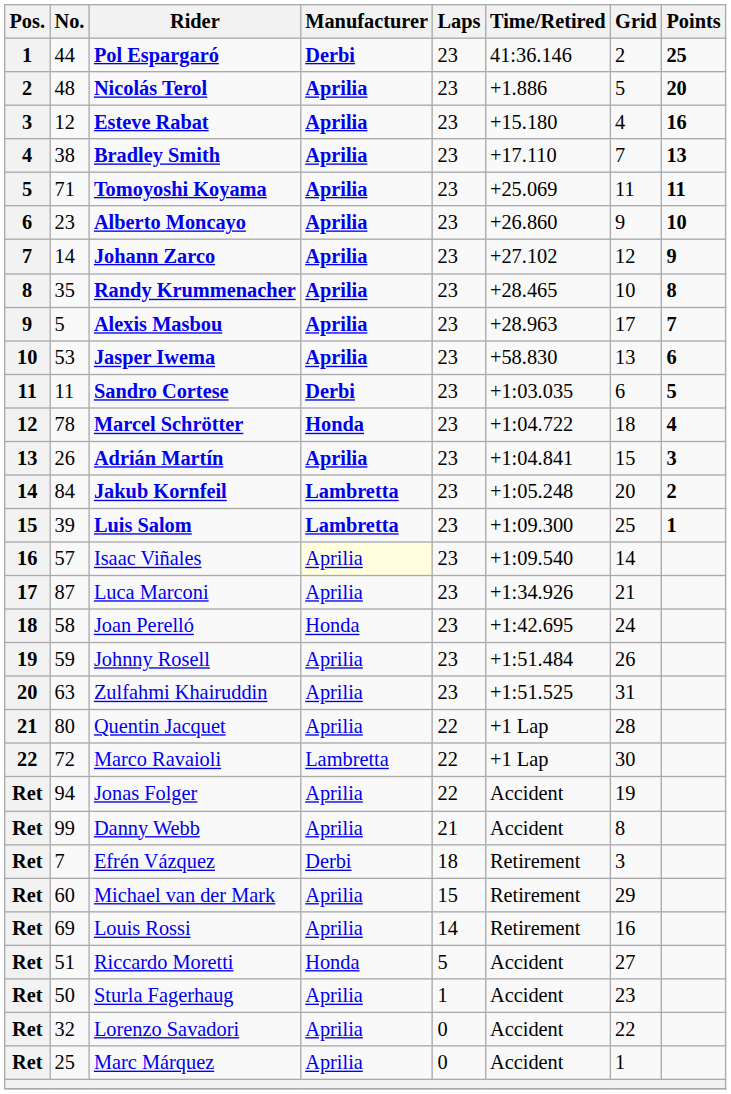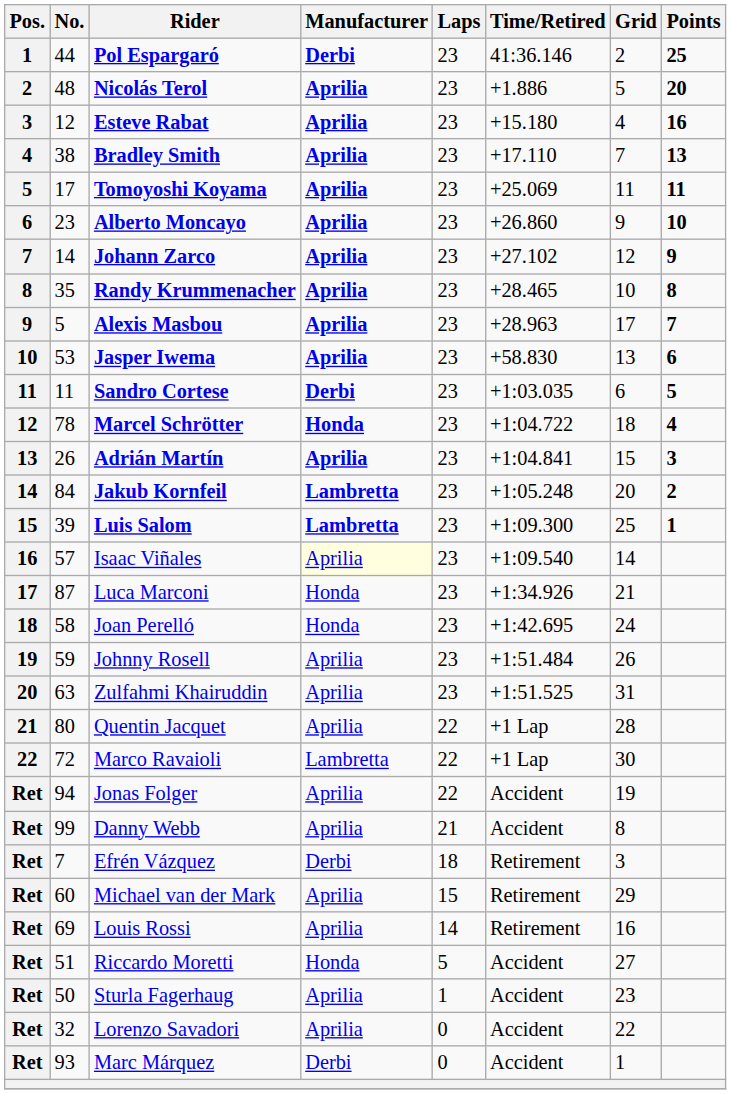 <table class="wikitable" style="font-size: 95%;">
 <tr>
 <th>Pos.</th>
 <th>No.</th>
 <th>Rider</th>
 <th>Manufacturer</th>
 <th>Laps</th>
 <th>Time/Retired</th>
 <th>Grid</th>
 <th>Points</th>
 </tr>
 <tr>
 <th>1</th>
 <td>44</td>
 <td> <strong><a href='#'>Pol Espargaró</a></strong></td>
 <td><strong><a href='#'>Derbi</a></strong></td>
 <td>23</td>
 <td>41:36.146</td>
 <td>2</td>
 <td><strong>25</strong></td>
 </tr>
 <tr>
 <th>2</th>
 <td>48</td>
 <td> <strong><a href='#'>Nicolás Terol</a></strong></td>
 <td><strong><a href='#'>Aprilia</a></strong></td>
 <td>23</td>
 <td>+1.886</td>
 <td>5</td>
 <td><strong>20</strong></td>
 </tr>
 <tr>
 <th>3</th>
 <td>12</td>
 <td> <strong><a href='#'>Esteve Rabat</a></strong></td>
 <td><strong><a href='#'>Aprilia</a></strong></td>
 <td>23</td>
 <td>+15.180</td>
 <td>4</td>
 <td><strong>16</strong></td>
 </tr>
 <tr>
 <th>4</th>
 <td>38</td>
 <td> <strong><a href='#'>Bradley Smith</a></strong></td>
 <td><strong><a href='#'>Aprilia</a></strong></td>
 <td>23</td>
 <td>+17.110</td>
 <td>7</td>
 <td><strong>13</strong></td>
 </tr>
 <tr>
 <th>5</th>
-<td>71</td>
+<td>17</td>
 <td> <strong><a href='#'>Tomoyoshi Koyama</a></strong></td>
 <td><strong><a href='#'>Aprilia</a></strong></td>
 <td>23</td>
 <td>+25.069</td>
 <td>11</td>
 <td><strong>11</strong></td>
 </tr>
 <tr>
 <th>6</th>
 <td>23</td>
 <td> <strong><a href='#'>Alberto Moncayo</a></strong></td>
 <td><strong><a href='#'>Aprilia</a></strong></td>
 <td>23</td>
 <td>+26.860</td>
 <td>9</td>
 <td><strong>10</strong></td>
 </tr>
 <tr>
 <th>7</th>
 <td>14</td>
 <td> <strong><a href='#'>Johann Zarco</a></strong></td>
 <td><strong><a href='#'>Aprilia</a></strong></td>
 <td>23</td>
 <td>+27.102</td>
 <td>12</td>
 <td><strong>9</strong></td>
 </tr>
 <tr>
 <th>8</th>
 <td>35</td>
 <td> <strong><a href='#'>Randy Krummenacher</a></strong></td>
 <td><strong><a href='#'>Aprilia</a></strong></td>
 <td>23</td>
 <td>+28.465</td>
 <td>10</td>
 <td><strong>8</strong></td>
 </tr>
 <tr>
 <th>9</th>
 <td>5</td>
 <td> <strong><a href='#'>Alexis Masbou</a></strong></td>
 <td><strong><a href='#'>Aprilia</a></strong></td>
 <td>23</td>
 <td>+28.963</td>
 <td>17</td>
 <td><strong>7</strong></td>
 </tr>
 <tr>
 <th>10</th>
 <td>53</td>
 <td> <strong><a href='#'>Jasper Iwema</a></strong></td>
 <td><strong><a href='#'>Aprilia</a></strong></td>
 <td>23</td>
 <td>+58.830</td>
 <td>13</td>
 <td><strong>6</strong></td>
 </tr>
 <tr>
 <th>11</th>
 <td>11</td>
 <td> <strong><a href='#'>Sandro Cortese</a></strong></td>
 <td><strong><a href='#'>Derbi</a></strong></td>
 <td>23</td>
 <td>+1:03.035</td>
 <td>6</td>
 <td><strong>5</strong></td>
 </tr>
 <tr>
 <th>12</th>
 <td>78</td>
 <td> <strong><a href='#'>Marcel Schrötter</a></strong></td>
 <td><strong><a href='#'>Honda</a></strong></td>
 <td>23</td>
 <td>+1:04.722</td>
 <td>18</td>
 <td><strong>4</strong></td>
 </tr>
 <tr>
 <th>13</th>
 <td>26</td>
 <td> <strong><a href='#'>Adrián Martín</a></strong></td>
 <td><strong><a href='#'>Aprilia</a></strong></td>
 <td>23</td>
 <td>+1:04.841</td>
 <td>15</td>
 <td><strong>3</strong></td>
 </tr>
 <tr>
 <th>14</th>
 <td>84</td>
 <td> <strong><a href='#'>Jakub Kornfeil</a></strong></td>
 <td><strong><a href='#'>Lambretta</a></strong></td>
 <td>23</td>
 <td>+1:05.248</td>
 <td>20</td>
 <td><strong>2</strong></td>
 </tr>
 <tr>
 <th>15</th>
 <td>39</td>
 <td> <strong><a href='#'>Luis Salom</a></strong></td>
 <td><strong><a href='#'>Lambretta</a></strong></td>
 <td>23</td>
 <td>+1:09.300</td>
 <td>25</td>
 <td><strong>1</strong></td>
 </tr>
 <tr>
 <th>16</th>
 <td>57</td>
 <td> <a href='#'>Isaac Viñales</a></td>
 <td style="background: lightyellow;"><a href='#'>Aprilia</a></td>
 <td>23</td>
 <td>+1:09.540</td>
 <td>14</td>
 <td></td>
 </tr>
 <tr>
 <th>17</th>
 <td>87</td>
 <td> <a href='#'>Luca Marconi</a></td>
-<td><a href='#'>Aprilia</a></td>
+<td><a href='#'>Honda</a></td>
 <td>23</td>
 <td>+1:34.926</td>
 <td>21</td>
 <td></td>
 </tr>
 <tr>
 <th>18</th>
 <td>58</td>
 <td> <a href='#'>Joan Perelló</a></td>
 <td><a href='#'>Honda</a></td>
 <td>23</td>
 <td>+1:42.695</td>
 <td>24</td>
 <td></td>
 </tr>
 <tr>
 <th>19</th>
 <td>59</td>
 <td> <a href='#'>Johnny Rosell</a></td>
 <td><a href='#'>Aprilia</a></td>
 <td>23</td>
 <td>+1:51.484</td>
 <td>26</td>
 <td></td>
 </tr>
 <tr>
 <th>20</th>
 <td>63</td>
 <td> <a href='#'>Zulfahmi Khairuddin</a></td>
 <td><a href='#'>Aprilia</a></td>
 <td>23</td>
 <td>+1:51.525</td>
 <td>31</td>
 <td></td>
 </tr>
 <tr>
 <th>21</th>
 <td>80</td>
 <td> <a href='#'>Quentin Jacquet</a></td>
 <td><a href='#'>Aprilia</a></td>
 <td>22</td>
 <td>+1 Lap</td>
 <td>28</td>
 <td></td>
 </tr>
 <tr>
 <th>22</th>
 <td>72</td>
 <td> <a href='#'>Marco Ravaioli</a></td>
 <td><a href='#'>Lambretta</a></td>
 <td>22</td>
 <td>+1 Lap</td>
 <td>30</td>
 <td></td>
 </tr>
 <tr>
 <th>Ret</th>
 <td>94</td>
 <td> <a href='#'>Jonas Folger</a></td>
 <td><a href='#'>Aprilia</a></td>
 <td>22</td>
 <td>Accident</td>
 <td>19</td>
 <td></td>
 </tr>
 <tr>
 <th>Ret</th>
 <td>99</td>
 <td> <a href='#'>Danny Webb</a></td>
 <td><a href='#'>Aprilia</a></td>
 <td>21</td>
 <td>Accident</td>
 <td>8</td>
 <td></td>
 </tr>
 <tr>
 <th>Ret</th>
 <td>7</td>
 <td> <a href='#'>Efrén Vázquez</a></td>
 <td><a href='#'>Derbi</a></td>
 <td>18</td>
 <td>Retirement</td>
 <td>3</td>
 <td></td>
 </tr>
 <tr>
 <th>Ret</th>
 <td>60</td>
 <td> <a href='#'>Michael van der Mark</a></td>
 <td><a href='#'>Aprilia</a></td>
 <td>15</td>
 <td>Retirement</td>
 <td>29</td>
 <td></td>
 </tr>
 <tr>
 <th>Ret</th>
 <td>69</td>
 <td> <a href='#'>Louis Rossi</a></td>
 <td><a href='#'>Aprilia</a></td>
 <td>14</td>
 <td>Retirement</td>
 <td>16</td>
 <td></td>
 </tr>
 <tr>
 <th>Ret</th>
 <td>51</td>
 <td> <a href='#'>Riccardo Moretti</a></td>
 <td><a href='#'>Honda</a></td>
 <td>5</td>
 <td>Accident</td>
 <td>27</td>
 <td></td>
 </tr>
 <tr>
 <th>Ret</th>
 <td>50</td>
 <td> <a href='#'>Sturla Fagerhaug</a></td>
 <td><a href='#'>Aprilia</a></td>
 <td>1</td>
 <td>Accident</td>
 <td>23</td>
 <td></td>
 </tr>
 <tr>
 <th>Ret</th>
 <td>32</td>
 <td> <a href='#'>Lorenzo Savadori</a></td>
 <td><a href='#'>Aprilia</a></td>
 <td>0</td>
 <td>Accident</td>
 <td>22</td>
 <td></td>
 </tr>
 <tr>
 <th>Ret</th>
-<td>25</td>
+<td>93</td>
 <td> <a href='#'>Marc Márquez</a></td>
-<td><a href='#'>Aprilia</a></td>
+<td><a href='#'>Derbi</a></td>
 <td>0</td>
 <td>Accident</td>
 <td>1</td>
 <td></td>
 </tr>
 <tr>
 <th colspan=8></th>
 </tr>
 <tr>
 </tr>
 </table>
